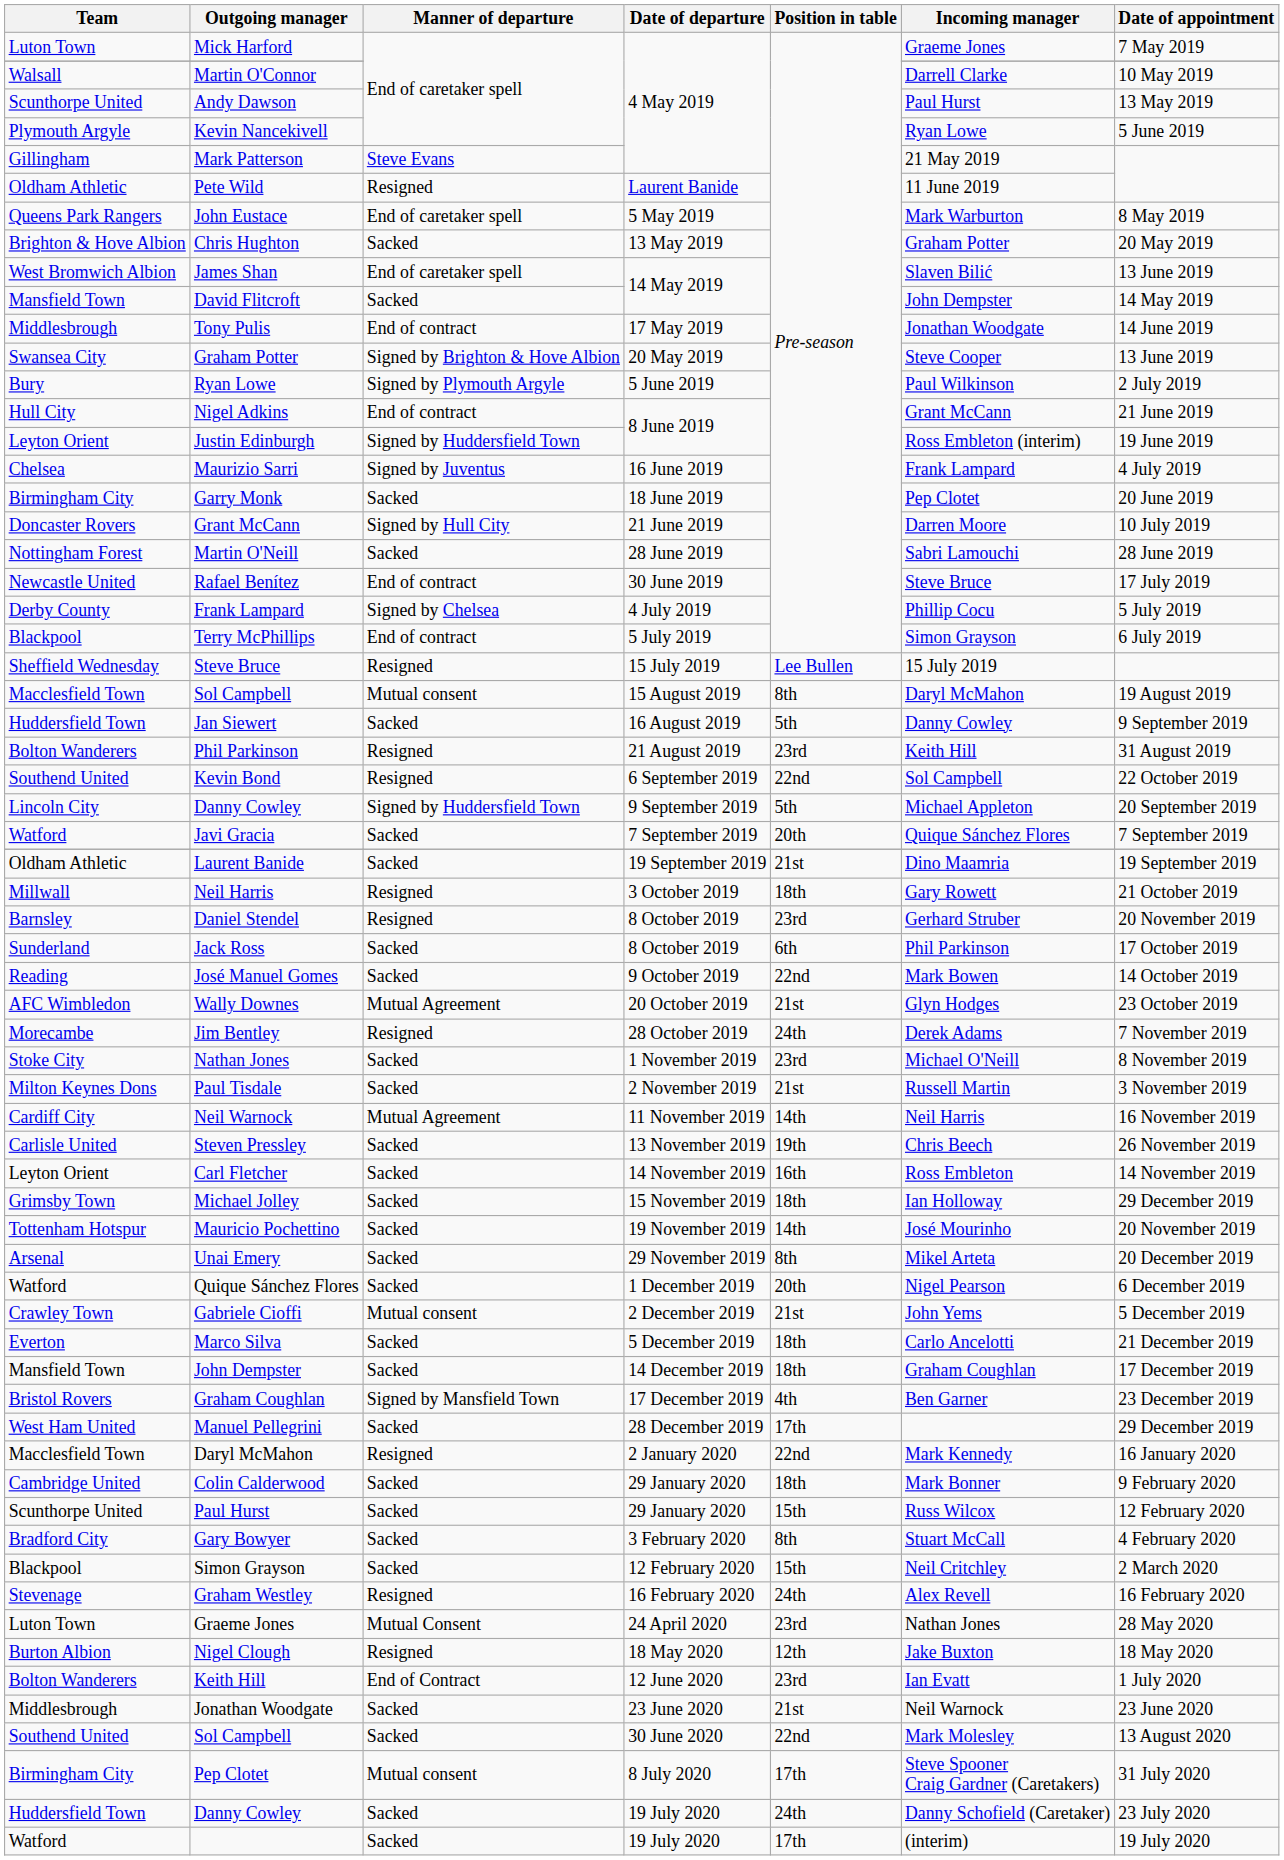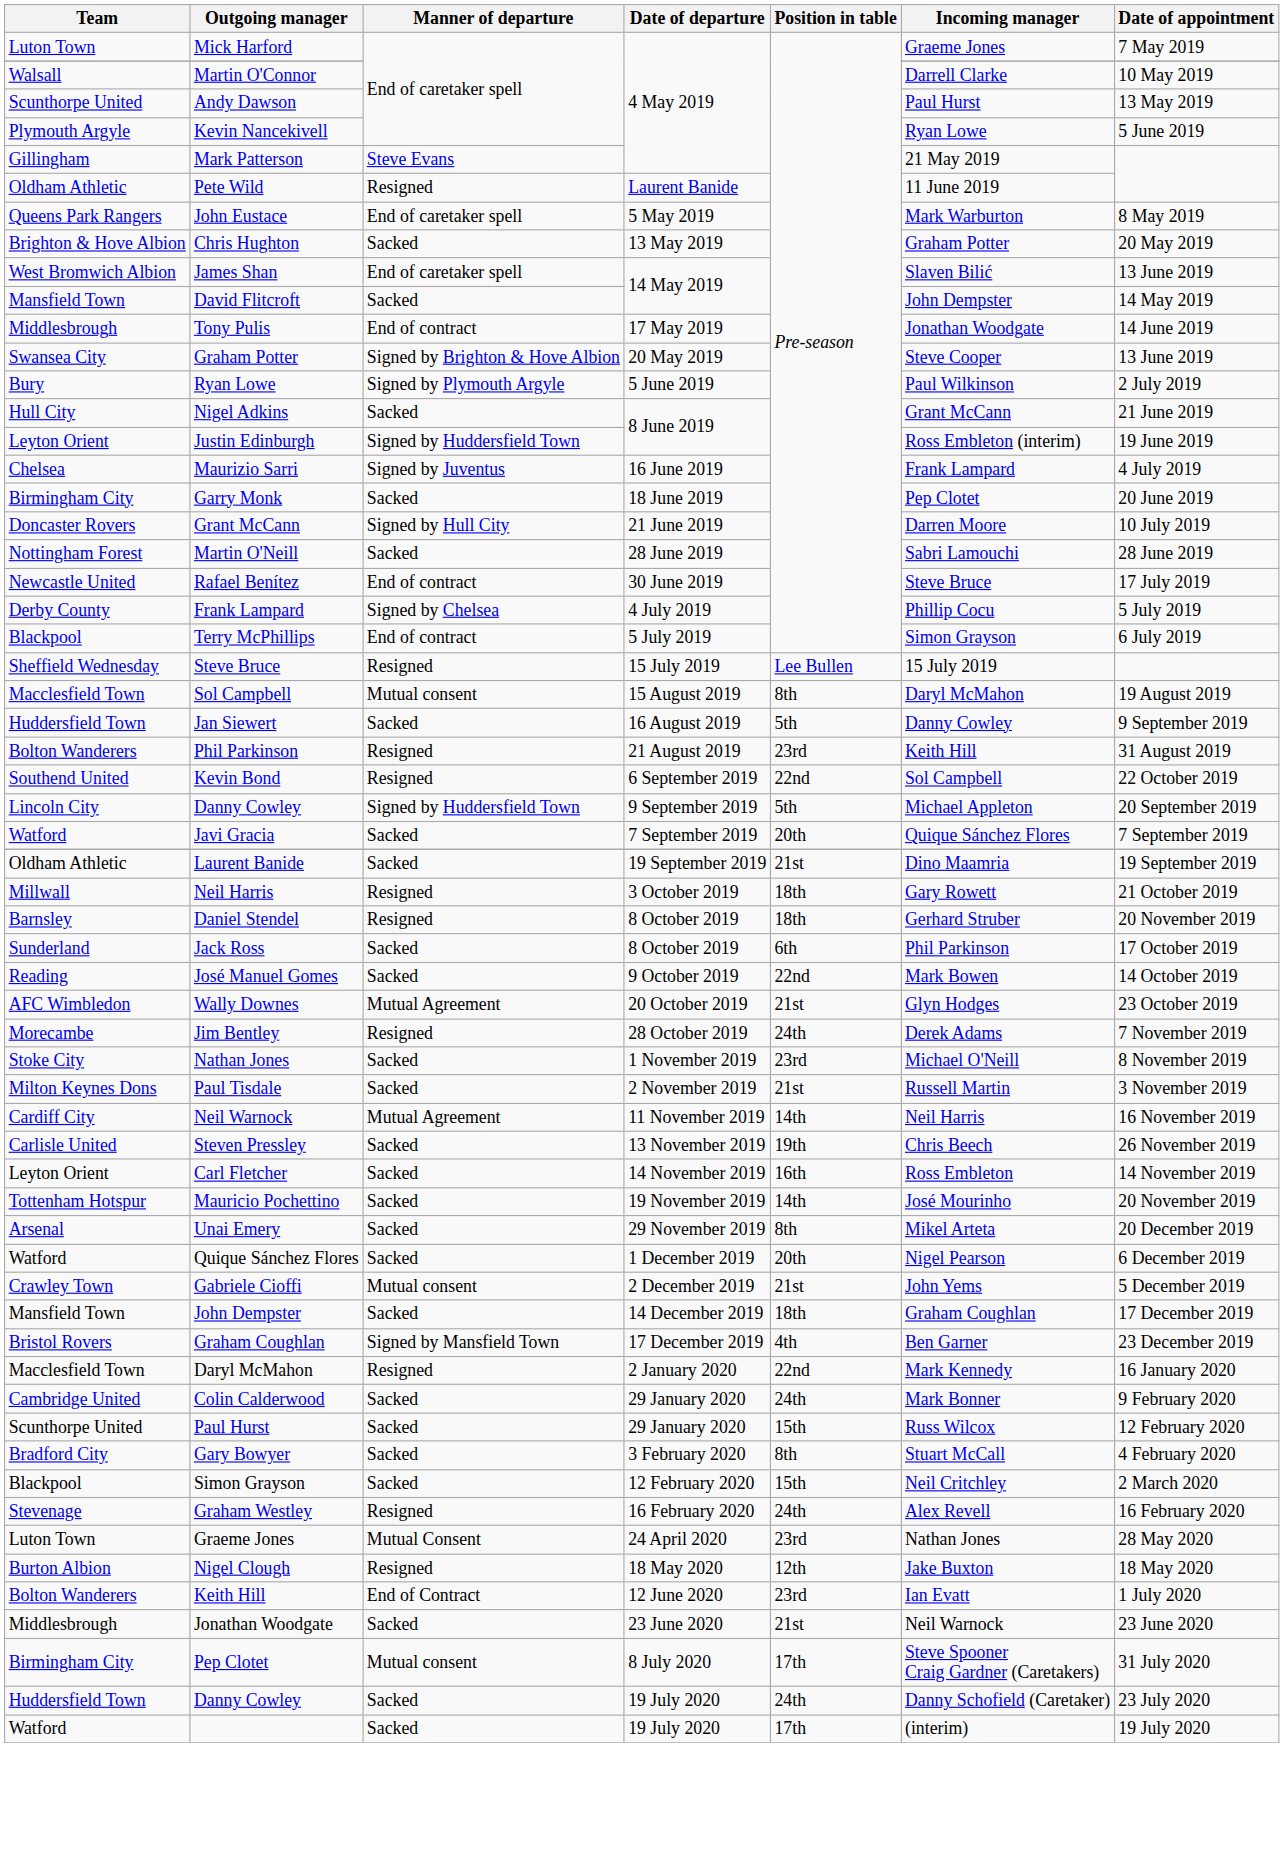 <table class="wikitable sortable">
 <tr>
 <th>Team</th>
 <th>Outgoing manager</th>
 <th>Manner of departure</th>
 <th>Date of departure</th>
 <th>Position in table</th>
 <th>Incoming manager</th>
 <th>Date of appointment</th>
 </tr>
 <tr>
 <td><a href='#'>Luton Town</a></td>
 <td> <a href='#'>Mick Harford</a></td>
 <td rowspan=5>End of caretaker spell</td>
 <td rowspan="6">4 May 2019</td>
 <td rowspan=23><em>Pre-season</em></td>
 <td> <a href='#'>Graeme Jones</a></td>
 <td>7 May 2019</td>
 </tr>
 <tr>
 </tr>
 <tr>
 <td><a href='#'>Walsall</a></td>
 <td> <a href='#'>Martin O'Connor</a></td>
 <td> <a href='#'>Darrell Clarke</a></td>
 <td>10 May 2019</td>
 </tr>
 <tr>
 <td><a href='#'>Scunthorpe United</a></td>
 <td> <a href='#'>Andy Dawson</a></td>
 <td> <a href='#'>Paul Hurst</a></td>
 <td>13 May 2019</td>
 </tr>
 <tr>
 <td><a href='#'>Plymouth Argyle</a></td>
 <td> <a href='#'>Kevin Nancekivell</a></td>
 <td> <a href='#'>Ryan Lowe</a></td>
 <td>5 June 2019</td>
 </tr>
 <tr>
 <td><a href='#'>Gillingham</a></td>
 <td> <a href='#'>Mark Patterson</a></td>
 <td> <a href='#'>Steve Evans</a></td>
 <td>21 May 2019</td>
 </tr>
 <tr>
 <td><a href='#'>Oldham Athletic</a></td>
 <td> <a href='#'>Pete Wild</a></td>
 <td>Resigned</td>
 <td> <a href='#'>Laurent Banide</a></td>
 <td>11 June 2019</td>
 </tr>
 <tr>
 <td><a href='#'>Queens Park Rangers</a></td>
 <td> <a href='#'>John Eustace</a></td>
 <td>End of caretaker spell</td>
 <td>5 May 2019</td>
 <td> <a href='#'>Mark Warburton</a></td>
 <td>8 May 2019</td>
 </tr>
 <tr>
 <td><a href='#'>Brighton & Hove Albion</a></td>
 <td> <a href='#'>Chris Hughton</a></td>
 <td>Sacked</td>
 <td>13 May 2019</td>
 <td> <a href='#'>Graham Potter</a></td>
 <td>20 May 2019</td>
 </tr>
 <tr>
 <td><a href='#'>West Bromwich Albion</a></td>
 <td> <a href='#'>James Shan</a></td>
 <td>End of caretaker spell</td>
 <td rowspan="2">14 May 2019</td>
 <td> <a href='#'>Slaven Bilić</a></td>
 <td>13 June 2019</td>
 </tr>
 <tr>
 <td><a href='#'>Mansfield Town</a></td>
 <td> <a href='#'>David Flitcroft</a></td>
 <td>Sacked</td>
 <td> <a href='#'>John Dempster</a></td>
 <td>14 May 2019</td>
 </tr>
 <tr>
 <td><a href='#'>Middlesbrough</a></td>
 <td> <a href='#'>Tony Pulis</a></td>
 <td>End of contract</td>
 <td>17 May 2019</td>
 <td> <a href='#'>Jonathan Woodgate</a></td>
 <td>14 June 2019</td>
 </tr>
 <tr>
 <td><a href='#'>Swansea City</a></td>
 <td> <a href='#'>Graham Potter</a></td>
 <td>Signed by <a href='#'>Brighton & Hove Albion</a></td>
 <td>20 May 2019</td>
 <td> <a href='#'>Steve Cooper</a></td>
 <td>13 June 2019</td>
 </tr>
 <tr>
 <td><a href='#'>Bury</a></td>
 <td> <a href='#'>Ryan Lowe</a></td>
 <td>Signed by <a href='#'>Plymouth Argyle</a></td>
 <td>5 June 2019</td>
 <td> <a href='#'>Paul Wilkinson</a></td>
 <td>2 July 2019</td>
 </tr>
 <tr>
 <td><a href='#'>Hull City</a></td>
 <td> <a href='#'>Nigel Adkins</a></td>
-<td>End of contract</td>
+<td>Sacked</td>
 <td rowspan="2">8 June 2019</td>
 <td> <a href='#'>Grant McCann</a></td>
 <td>21 June 2019</td>
 </tr>
 <tr>
 <td><a href='#'>Leyton Orient</a></td>
 <td> <a href='#'>Justin Edinburgh</a></td>
 <td>Signed by <a href='#'>Huddersfield Town</a></td>
 <td> <a href='#'>Ross Embleton</a> (interim)</td>
 <td>19 June 2019</td>
 </tr>
 <tr>
 <td><a href='#'>Chelsea</a></td>
 <td> <a href='#'>Maurizio Sarri</a></td>
 <td>Signed by <a href='#'>Juventus</a></td>
 <td>16 June 2019</td>
 <td> <a href='#'>Frank Lampard</a></td>
 <td>4 July 2019</td>
 </tr>
 <tr>
 <td><a href='#'>Birmingham City</a></td>
 <td> <a href='#'>Garry Monk</a></td>
 <td>Sacked</td>
 <td>18 June 2019</td>
 <td> <a href='#'>Pep Clotet</a></td>
 <td>20 June 2019</td>
 </tr>
 <tr>
 <td><a href='#'>Doncaster Rovers</a></td>
 <td> <a href='#'>Grant McCann</a></td>
 <td>Signed by <a href='#'>Hull City</a></td>
 <td>21 June 2019</td>
 <td> <a href='#'>Darren Moore</a></td>
 <td>10 July 2019</td>
 </tr>
 <tr>
 <td><a href='#'>Nottingham Forest</a></td>
 <td> <a href='#'>Martin O'Neill</a></td>
 <td>Sacked</td>
 <td>28 June 2019</td>
 <td> <a href='#'>Sabri Lamouchi</a></td>
 <td>28 June 2019</td>
 </tr>
 <tr>
 <td><a href='#'>Newcastle United</a></td>
 <td> <a href='#'>Rafael Benítez</a></td>
 <td>End of contract</td>
 <td>30 June 2019</td>
 <td> <a href='#'>Steve Bruce</a></td>
 <td>17 July 2019</td>
 </tr>
 <tr>
 <td><a href='#'>Derby County</a></td>
 <td> <a href='#'>Frank Lampard</a></td>
 <td>Signed by <a href='#'>Chelsea</a></td>
 <td>4 July 2019</td>
 <td> <a href='#'>Phillip Cocu</a></td>
 <td>5 July 2019</td>
 </tr>
 <tr>
 <td><a href='#'>Blackpool</a></td>
 <td> <a href='#'>Terry McPhillips</a></td>
 <td>End of contract</td>
 <td>5 July 2019</td>
 <td> <a href='#'>Simon Grayson</a></td>
 <td>6 July 2019</td>
 </tr>
 <tr>
 <td><a href='#'>Sheffield Wednesday</a></td>
 <td> <a href='#'>Steve Bruce</a></td>
 <td>Resigned</td>
 <td>15 July 2019</td>
 <td> <a href='#'>Lee Bullen</a></td>
 <td>15 July 2019</td>
 </tr>
 <tr>
 <td><a href='#'>Macclesfield Town</a></td>
 <td> <a href='#'>Sol Campbell</a></td>
 <td>Mutual consent</td>
 <td>15 August 2019</td>
 <td>8th</td>
 <td> <a href='#'>Daryl McMahon</a></td>
 <td>19 August 2019</td>
 </tr>
 <tr>
 <td><a href='#'>Huddersfield Town</a></td>
 <td> <a href='#'>Jan Siewert</a></td>
 <td>Sacked</td>
 <td>16 August 2019</td>
 <td>5th</td>
 <td> <a href='#'>Danny Cowley</a></td>
 <td>9 September 2019</td>
 </tr>
 <tr>
 <td><a href='#'>Bolton Wanderers</a></td>
 <td> <a href='#'>Phil Parkinson</a></td>
 <td>Resigned</td>
 <td>21 August 2019</td>
 <td>23rd</td>
 <td> <a href='#'>Keith Hill</a></td>
 <td>31 August 2019</td>
 </tr>
 <tr>
 <td><a href='#'>Southend United</a></td>
 <td> <a href='#'>Kevin Bond</a></td>
 <td>Resigned</td>
 <td>6 September 2019</td>
 <td>22nd</td>
 <td> <a href='#'>Sol Campbell</a></td>
 <td>22 October 2019</td>
 </tr>
 <tr>
 <td><a href='#'>Lincoln City</a></td>
 <td> <a href='#'>Danny Cowley</a></td>
 <td>Signed by <a href='#'>Huddersfield Town</a></td>
 <td>9 September 2019</td>
 <td>5th</td>
 <td> <a href='#'>Michael Appleton</a></td>
 <td>20 September 2019</td>
 </tr>
 <tr>
 <td><a href='#'>Watford</a></td>
 <td> <a href='#'>Javi Gracia</a></td>
 <td>Sacked</td>
 <td>7 September 2019</td>
 <td>20th</td>
 <td> <a href='#'>Quique Sánchez Flores</a></td>
 <td>7 September 2019</td>
 </tr>
 <tr>
 </tr>
 <tr>
 <td>Oldham Athletic</td>
 <td> <a href='#'>Laurent Banide</a></td>
 <td>Sacked</td>
 <td>19 September 2019</td>
 <td>21st</td>
 <td> <a href='#'>Dino Maamria</a></td>
 <td>19 September 2019</td>
 </tr>
 <tr>
 <td><a href='#'>Millwall</a></td>
 <td> <a href='#'>Neil Harris</a></td>
 <td>Resigned</td>
 <td>3 October 2019</td>
 <td>18th</td>
 <td> <a href='#'>Gary Rowett</a></td>
 <td>21 October 2019</td>
 </tr>
 <tr>
 <td><a href='#'>Barnsley</a></td>
 <td> <a href='#'>Daniel Stendel</a></td>
 <td>Resigned</td>
 <td>8 October 2019</td>
-<td>23rd</td>
+<td>18th</td>
 <td> <a href='#'>Gerhard Struber</a></td>
 <td>20 November 2019</td>
 </tr>
 <tr>
 <td><a href='#'>Sunderland</a></td>
 <td> <a href='#'>Jack Ross</a></td>
 <td>Sacked</td>
 <td>8 October 2019</td>
 <td>6th</td>
 <td> <a href='#'>Phil Parkinson</a></td>
 <td>17 October 2019</td>
 </tr>
 <tr>
 <td><a href='#'>Reading</a></td>
 <td> <a href='#'>José Manuel Gomes</a></td>
 <td>Sacked</td>
 <td>9 October 2019</td>
 <td>22nd</td>
 <td> <a href='#'>Mark Bowen</a></td>
 <td>14 October 2019</td>
 </tr>
 <tr>
 <td><a href='#'>AFC Wimbledon</a></td>
 <td> <a href='#'>Wally Downes</a></td>
 <td>Mutual Agreement</td>
 <td>20 October 2019</td>
 <td>21st</td>
 <td> <a href='#'>Glyn Hodges</a></td>
 <td>23 October 2019</td>
 </tr>
 <tr>
 <td><a href='#'>Morecambe</a></td>
 <td> <a href='#'>Jim Bentley</a></td>
 <td>Resigned</td>
 <td>28 October 2019</td>
 <td>24th</td>
 <td> <a href='#'>Derek Adams</a></td>
 <td>7 November 2019</td>
 </tr>
 <tr>
 <td><a href='#'>Stoke City</a></td>
 <td> <a href='#'>Nathan Jones</a></td>
 <td>Sacked</td>
 <td>1 November 2019</td>
 <td>23rd</td>
 <td> <a href='#'>Michael O'Neill</a></td>
 <td>8 November 2019</td>
 </tr>
 <tr>
 <td><a href='#'>Milton Keynes Dons</a></td>
 <td> <a href='#'>Paul Tisdale</a></td>
 <td>Sacked</td>
 <td>2 November 2019</td>
 <td>21st</td>
 <td> <a href='#'>Russell Martin</a></td>
 <td>3 November 2019</td>
 </tr>
 <tr>
 <td><a href='#'>Cardiff City</a></td>
 <td> <a href='#'>Neil Warnock</a></td>
 <td>Mutual Agreement</td>
 <td>11 November 2019</td>
 <td>14th</td>
 <td> <a href='#'>Neil Harris</a></td>
 <td>16 November 2019</td>
 </tr>
 <tr>
 <td><a href='#'>Carlisle United</a></td>
 <td> <a href='#'>Steven Pressley</a></td>
 <td>Sacked</td>
 <td>13 November 2019</td>
 <td>19th</td>
 <td> <a href='#'>Chris Beech</a></td>
 <td>26 November 2019</td>
 </tr>
 <tr>
 <td>Leyton Orient</td>
 <td> <a href='#'>Carl Fletcher</a></td>
 <td>Sacked</td>
 <td>14 November 2019</td>
 <td>16th</td>
 <td> <a href='#'>Ross Embleton</a></td>
 <td>14 November 2019</td>
 </tr>
 <tr>
-<td><a href='#'>Grimsby Town</a></td>
-<td> <a href='#'>Michael Jolley</a></td>
-<td>Sacked</td>
-<td>15 November 2019</td>
-<td>18th</td>
-<td> <a href='#'>Ian Holloway</a></td>
-<td>29 December 2019</td>
-</tr>
-<tr>
 <td><a href='#'>Tottenham Hotspur</a></td>
 <td> <a href='#'>Mauricio Pochettino</a></td>
 <td>Sacked</td>
 <td>19 November 2019</td>
 <td>14th</td>
 <td> <a href='#'>José Mourinho</a></td>
 <td>20 November 2019</td>
 </tr>
 <tr>
 <td><a href='#'>Arsenal</a></td>
 <td> <a href='#'>Unai Emery</a></td>
 <td>Sacked</td>
 <td>29 November 2019</td>
 <td>8th</td>
 <td> <a href='#'>Mikel Arteta</a></td>
 <td>20 December 2019</td>
 </tr>
 <tr>
 <td>Watford</td>
 <td> Quique Sánchez Flores</td>
 <td>Sacked</td>
 <td>1 December 2019</td>
 <td>20th</td>
 <td> <a href='#'>Nigel Pearson</a></td>
 <td>6 December 2019</td>
 </tr>
 <tr>
 <td><a href='#'>Crawley Town</a></td>
 <td> <a href='#'>Gabriele Cioffi</a></td>
 <td>Mutual consent</td>
 <td>2 December 2019</td>
 <td>21st</td>
 <td> <a href='#'>John Yems</a></td>
 <td>5 December 2019</td>
 </tr>
 <tr>
-<td><a href='#'>Everton</a></td>
-<td> <a href='#'>Marco Silva</a></td>
-<td>Sacked</td>
-<td>5 December 2019</td>
-<td>18th</td>
-<td> <a href='#'>Carlo Ancelotti</a></td>
-<td>21 December 2019</td>
-</tr>
-<tr>
 <td>Mansfield Town</td>
 <td> <a href='#'>John Dempster</a></td>
 <td>Sacked</td>
 <td>14 December 2019</td>
 <td>18th</td>
 <td> <a href='#'>Graham Coughlan</a></td>
 <td>17 December 2019</td>
 </tr>
 <tr>
 <td><a href='#'>Bristol Rovers</a></td>
 <td> <a href='#'>Graham Coughlan</a></td>
 <td>Signed by Mansfield Town</td>
 <td>17 December 2019</td>
 <td>4th</td>
 <td> <a href='#'>Ben Garner</a></td>
 <td>23 December 2019</td>
 </tr>
 <tr>
-<td><a href='#'>West Ham United</a></td>
-<td> <a href='#'>Manuel Pellegrini</a></td>
-<td>Sacked</td>
-<td>28 December 2019</td>
-<td>17th</td>
-<td> </td>
-<td>29 December 2019</td>
-</tr>
-<tr>
 <td>Macclesfield Town</td>
 <td> Daryl McMahon</td>
 <td>Resigned</td>
 <td>2 January 2020</td>
 <td>22nd</td>
 <td> <a href='#'>Mark Kennedy</a></td>
 <td>16 January 2020</td>
 </tr>
 <tr>
 <td><a href='#'>Cambridge United</a></td>
 <td> <a href='#'>Colin Calderwood</a></td>
 <td>Sacked</td>
 <td>29 January 2020</td>
-<td>18th</td>
+<td>24th</td>
 <td> <a href='#'>Mark Bonner</a></td>
 <td>9 February 2020</td>
 </tr>
 <tr>
 <td>Scunthorpe United</td>
 <td> <a href='#'>Paul Hurst</a></td>
 <td>Sacked</td>
 <td>29 January 2020</td>
 <td>15th</td>
 <td> <a href='#'>Russ Wilcox</a></td>
 <td>12 February 2020</td>
 </tr>
 <tr>
 <td><a href='#'>Bradford City</a></td>
 <td> <a href='#'>Gary Bowyer</a></td>
 <td>Sacked</td>
 <td>3 February 2020</td>
 <td>8th</td>
 <td> <a href='#'>Stuart McCall</a></td>
 <td>4 February 2020</td>
 </tr>
 <tr>
 <td>Blackpool</td>
 <td> Simon Grayson</td>
 <td>Sacked</td>
 <td>12 February 2020</td>
 <td>15th</td>
 <td> <a href='#'>Neil Critchley</a></td>
 <td>2 March 2020</td>
 </tr>
 <tr>
 <td><a href='#'>Stevenage</a></td>
 <td> <a href='#'>Graham Westley</a></td>
 <td>Resigned</td>
 <td>16 February 2020</td>
 <td>24th</td>
 <td> <a href='#'>Alex Revell</a></td>
 <td>16 February 2020</td>
 </tr>
 <tr>
 <td>Luton Town</td>
 <td> Graeme Jones</td>
 <td>Mutual Consent</td>
 <td>24 April 2020</td>
 <td>23rd</td>
 <td> Nathan Jones</td>
 <td>28 May 2020</td>
 </tr>
 <tr>
 <td><a href='#'>Burton Albion</a></td>
 <td> <a href='#'>Nigel Clough</a></td>
 <td>Resigned</td>
 <td>18 May 2020</td>
 <td>12th</td>
 <td> <a href='#'>Jake Buxton</a></td>
 <td>18 May 2020</td>
 </tr>
 <tr>
 <td><a href='#'>Bolton Wanderers</a></td>
 <td> <a href='#'>Keith Hill</a></td>
 <td>End of Contract</td>
 <td>12 June 2020</td>
 <td>23rd</td>
 <td> <a href='#'>Ian Evatt</a></td>
 <td>1 July 2020</td>
 </tr>
 <tr>
 <td>Middlesbrough</td>
 <td> Jonathan Woodgate</td>
 <td>Sacked</td>
 <td>23 June 2020</td>
 <td>21st</td>
 <td> Neil Warnock</td>
 <td>23 June 2020</td>
 </tr>
 <tr>
-<td><a href='#'>Southend United</a></td>
-<td> <a href='#'>Sol Campbell</a></td>
-<td>Sacked</td>
-<td>30 June 2020</td>
-<td>22nd</td>
-<td> <a href='#'>Mark Molesley</a></td>
-<td>13 August 2020</td>
-</tr>
-<tr>
 <td><a href='#'>Birmingham City</a></td>
 <td> <a href='#'>Pep Clotet</a></td>
 <td>Mutual consent</td>
 <td>8 July 2020</td>
 <td>17th</td>
 <td> <a href='#'>Steve Spooner</a><br> <a href='#'>Craig Gardner</a> (Caretakers)</td>
 <td>31 July 2020</td>
 </tr>
 <tr>
 <td><a href='#'>Huddersfield Town</a></td>
 <td> <a href='#'>Danny Cowley</a></td>
 <td>Sacked</td>
 <td>19 July 2020</td>
 <td>24th</td>
 <td> <a href='#'>Danny Schofield</a> (Caretaker)</td>
 <td>23 July 2020</td>
 </tr>
 <tr>
 <td>Watford</td>
 <td> </td>
 <td>Sacked</td>
 <td>19 July 2020</td>
 <td>17th</td>
 <td>  (interim)</td>
 <td>19 July 2020</td>
 </tr>
 </table>
